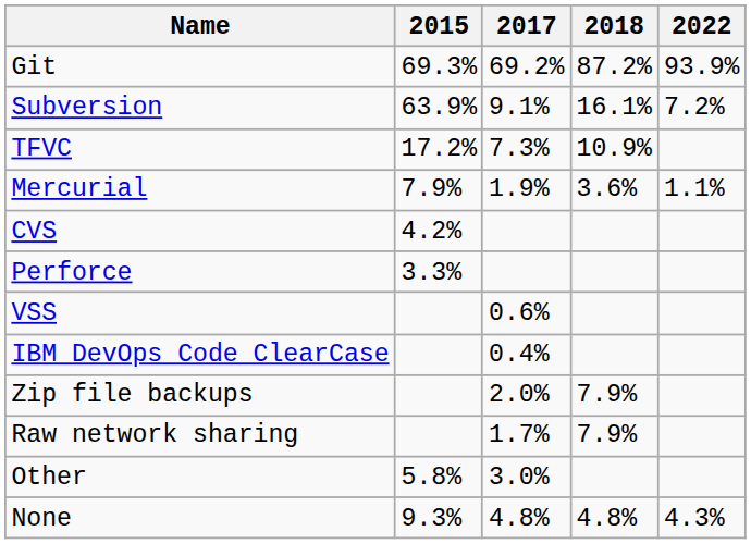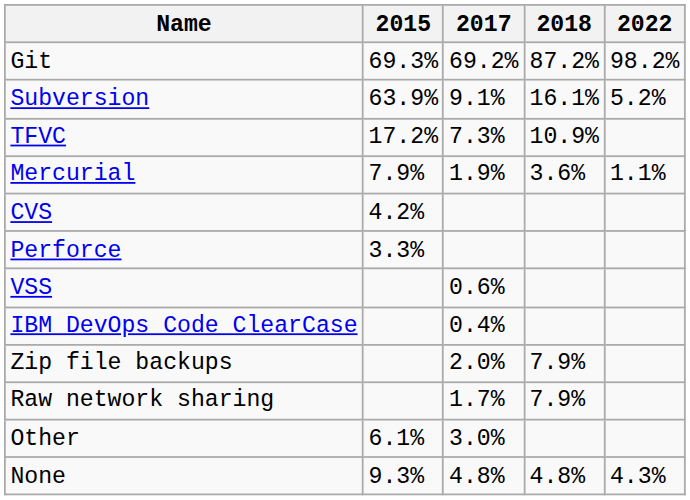 <table class="wikitable sortable">
 <tr>
 <th>Name</th>
 <th>2015</th>
 <th>2017</th>
 <th>2018</th>
 <th>2022</th>
 </tr>
 <tr>
 <td>Git</td>
 <td>69.3%</td>
 <td>69.2%</td>
 <td>87.2%</td>
-<td>93.9%</td>
+<td>98.2%</td>
 </tr>
 <tr>
 <td><a href='#'>Subversion</a></td>
 <td>63.9%</td>
 <td>9.1%</td>
 <td>16.1%</td>
-<td>7.2%</td>
+<td>5.2%</td>
 </tr>
 <tr>
 <td><a href='#'>TFVC</a></td>
 <td>17.2%</td>
 <td>7.3%</td>
 <td>10.9%</td>
 <td></td>
 </tr>
 <tr>
 <td><a href='#'>Mercurial</a></td>
 <td>7.9%</td>
 <td>1.9%</td>
 <td>3.6%</td>
 <td>1.1%</td>
 </tr>
 <tr>
 <td><a href='#'>CVS</a></td>
 <td>4.2%</td>
 <td></td>
 <td></td>
 <td></td>
 </tr>
 <tr>
 <td><a href='#'>Perforce</a></td>
 <td>3.3%</td>
 <td></td>
 <td></td>
 <td></td>
 </tr>
 <tr>
 <td><a href='#'>VSS</a></td>
 <td></td>
 <td>0.6%</td>
 <td></td>
 <td></td>
 </tr>
 <tr>
 <td><a href='#'>IBM DevOps Code ClearCase</a></td>
 <td></td>
 <td>0.4%</td>
 <td></td>
 <td></td>
 </tr>
 <tr>
 <td>Zip file backups</td>
 <td></td>
 <td>2.0%</td>
 <td>7.9%</td>
 <td></td>
 </tr>
 <tr>
 <td>Raw network sharing</td>
 <td></td>
 <td>1.7%</td>
 <td>7.9%</td>
 <td></td>
 </tr>
 <tr>
 <td>Other</td>
-<td>5.8%</td>
+<td>6.1%</td>
 <td>3.0%</td>
 <td></td>
 <td></td>
 </tr>
 <tr>
 <td>None</td>
 <td>9.3%</td>
 <td>4.8%</td>
 <td>4.8%</td>
 <td>4.3%</td>
 </tr>
 </table>
